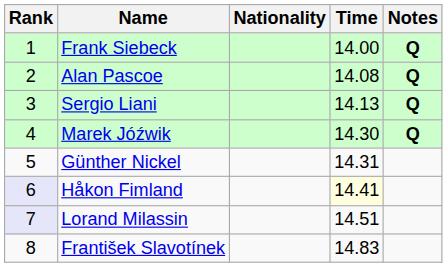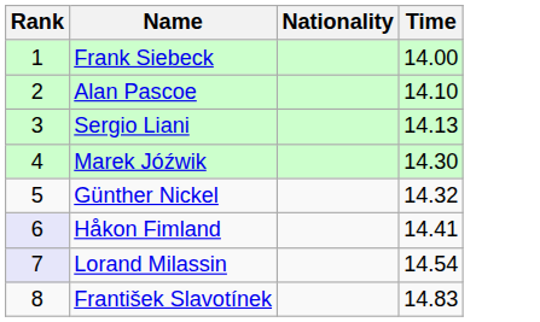 <table class="wikitable sortable" style="text-align:center">
 <tr>
 <th>Rank</th>
 <th>Name</th>
 <th>Nationality</th>
 <th>Time</th>
-<th>Notes</th>
 </tr>
 <tr bgcolor=ccffcc>
 <td>1</td>
 <td align=left><a href='#'>Frank Siebeck</a></td>
 <td align=left></td>
 <td>14.00</td>
-<td><strong>Q</strong></td>
 </tr>
 <tr bgcolor=ccffcc>
 <td>2</td>
 <td align=left><a href='#'>Alan Pascoe</a></td>
 <td align=left></td>
-<td>14.08</td>
-<td><strong>Q</strong></td>
+<td>14.10</td>
 </tr>
 <tr bgcolor=ccffcc>
 <td>3</td>
 <td align=left><a href='#'>Sergio Liani</a></td>
 <td align=left></td>
 <td>14.13</td>
-<td><strong>Q</strong></td>
 </tr>
 <tr bgcolor=ccffcc>
 <td>4</td>
 <td align=left><a href='#'>Marek Jóźwik</a></td>
 <td align=left></td>
 <td>14.30</td>
-<td><strong>Q</strong></td>
 </tr>
 <tr>
 <td>5</td>
 <td align=left><a href='#'>Günther Nickel</a></td>
 <td align=left></td>
-<td>14.31</td>
-<td></td>
+<td>14.32</td>
 </tr>
 <tr>
 <td style="background: lavender;">6</td>
 <td align=left><a href='#'>Håkon Fimland</a></td>
 <td align=left></td>
-<td style="background: lightyellow;">14.41</td>
-<td></td>
+<td>14.41</td>
 </tr>
 <tr>
 <td style="background: lavender;">7</td>
 <td align=left><a href='#'>Lorand Milassin</a></td>
 <td align=left></td>
-<td>14.51</td>
-<td></td>
+<td>14.54</td>
 </tr>
 <tr>
 <td>8</td>
 <td align=left><a href='#'>František Slavotínek</a></td>
 <td align=left></td>
 <td>14.83</td>
-<td></td>
 </tr>
 </table>
